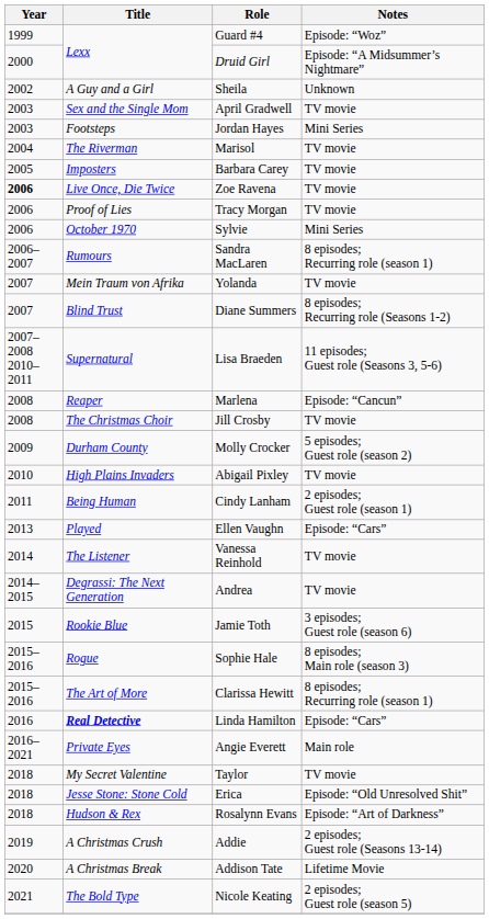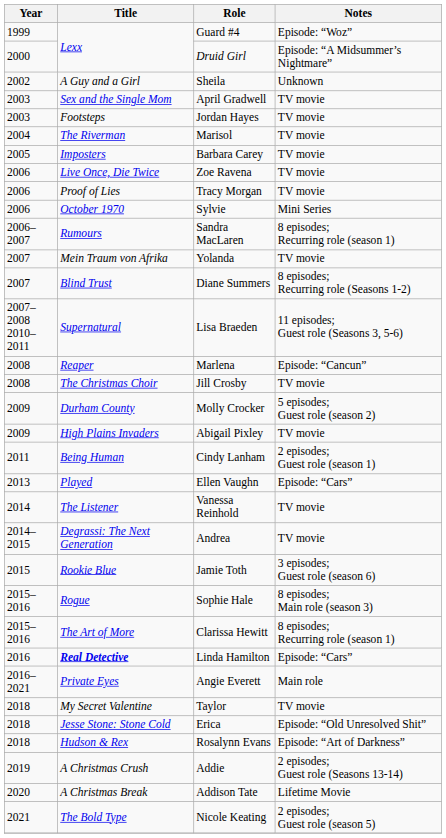 <table class="wikitable sortable">
 <tr>
 <th>Year</th>
 <th>Title</th>
 <th>Role</th>
 <th class="unsortable">Notes</th>
 </tr>
 <tr>
 <td>1999</td>
 <td rowspan=2><em><a href='#'>Lexx</a></em></td>
 <td>Guard #4</td>
 <td>Episode: “Woz”</td>
 </tr>
 <tr>
 <td>2000</td>
 <td><em>Druid Girl</em></td>
 <td>Episode: “A Midsummer’s Nightmare”</td>
 </tr>
 <tr>
 <td>2002</td>
 <td data-sort-value="Guy and a Girl, A"><em>A Guy and a Girl</em></td>
 <td>Sheila</td>
 <td>Unknown</td>
 </tr>
 <tr>
 <td>2003</td>
 <td><em><a href='#'>Sex and the Single Mom</a></em></td>
 <td>April Gradwell</td>
 <td>TV movie</td>
 </tr>
 <tr>
 <td>2003</td>
 <td><em>Footsteps</em></td>
 <td>Jordan Hayes</td>
-<td>Mini Series</td>
+<td>TV movie</td>
 </tr>
 <tr>
 <td>2004</td>
 <td data-sort-value="Riverman, The"><em><a href='#'>The Riverman</a></em></td>
 <td>Marisol</td>
 <td>TV movie</td>
 </tr>
 <tr>
 <td>2005</td>
 <td><em><a href='#'>Imposters</a></em></td>
 <td>Barbara Carey</td>
 <td>TV movie</td>
 </tr>
 <tr>
-<td><strong>2006</strong></td>
+<td>2006</td>
 <td><em><a href='#'>Live Once, Die Twice</a></em></td>
 <td>Zoe Ravena</td>
 <td>TV movie</td>
 </tr>
 <tr>
 <td>2006</td>
 <td><em>Proof of Lies</em></td>
 <td>Tracy Morgan</td>
 <td>TV movie</td>
 </tr>
 <tr>
 <td>2006</td>
 <td><em><a href='#'>October 1970</a></em></td>
 <td>Sylvie</td>
 <td>Mini Series</td>
 </tr>
 <tr>
 <td>2006–2007</td>
 <td><em><a href='#'>Rumours</a></em></td>
 <td>Sandra MacLaren</td>
 <td>8 episodes; <br> Recurring role (season 1)</td>
 </tr>
 <tr>
 <td>2007</td>
 <td><em>Mein Traum von Afrika</em></td>
 <td>Yolanda</td>
 <td>TV movie</td>
 </tr>
 <tr>
 <td>2007</td>
 <td><em><a href='#'>Blind Trust</a></em></td>
 <td>Diane Summers</td>
 <td>8 episodes; <br> Recurring role (Seasons 1-2)</td>
 </tr>
 <tr>
 <td>2007–2008 <br> 2010–2011</td>
 <td><em><a href='#'>Supernatural</a></em></td>
 <td>Lisa Braeden</td>
 <td>11 episodes; <br> Guest role (Seasons 3, 5-6)</td>
 </tr>
 <tr>
 <td>2008</td>
 <td><em><a href='#'>Reaper</a></em></td>
 <td>Marlena</td>
 <td>Episode: “Cancun”</td>
 </tr>
 <tr>
 <td>2008</td>
 <td data-sort-value="Christmas Choir, The"><em><a href='#'>The Christmas Choir</a></em></td>
 <td>Jill Crosby</td>
 <td>TV movie</td>
 </tr>
 <tr>
 <td>2009</td>
 <td><em><a href='#'>Durham County</a></em></td>
 <td>Molly Crocker</td>
 <td>5 episodes; <br> Guest role (season 2)</td>
 </tr>
 <tr>
-<td>2010</td>
+<td>2009</td>
 <td><em><a href='#'>High Plains Invaders</a></em></td>
 <td>Abigail Pixley</td>
 <td>TV movie</td>
 </tr>
 <tr>
 <td>2011</td>
 <td><em><a href='#'>Being Human</a></em></td>
 <td>Cindy Lanham</td>
 <td>2 episodes; <br> Guest role (season 1)</td>
 </tr>
 <tr>
 <td>2013</td>
 <td><em><a href='#'>Played</a></em></td>
 <td>Ellen Vaughn</td>
 <td>Episode: “Cars”</td>
 </tr>
 <tr>
 <td>2014</td>
 <td data-sort-value="Listener, The"><em><a href='#'>The Listener</a></em></td>
 <td>Vanessa Reinhold</td>
 <td>TV movie</td>
 </tr>
 <tr>
 <td>2014–2015</td>
 <td><em><a href='#'>Degrassi: The Next Generation</a></em></td>
 <td>Andrea</td>
 <td>TV movie</td>
 </tr>
 <tr>
 <td>2015</td>
 <td><em><a href='#'>Rookie Blue</a></em></td>
 <td>Jamie Toth</td>
 <td>3 episodes; <br> Guest role (season 6)</td>
 </tr>
 <tr>
 <td>2015–2016</td>
 <td><em><a href='#'>Rogue</a></em></td>
 <td>Sophie Hale</td>
 <td>8 episodes; <br> Main role (season 3)</td>
 </tr>
 <tr>
 <td>2015–2016</td>
 <td data-sort-value="Art of More, The"><em><a href='#'>The Art of More</a></em></td>
 <td>Clarissa Hewitt</td>
 <td>8 episodes; <br> Recurring role (season 1)</td>
 </tr>
 <tr>
 <td>2016</td>
 <td><strong><em><a href='#'>Real Detective</a></em></strong></td>
 <td>Linda Hamilton</td>
 <td>Episode: “Cars”</td>
 </tr>
 <tr>
 <td>2016–2021</td>
 <td><em><a href='#'>Private Eyes</a></em></td>
 <td>Angie Everett</td>
 <td>Main role</td>
 </tr>
 <tr>
 <td>2018</td>
 <td><em>My Secret Valentine</em></td>
 <td>Taylor</td>
 <td>TV movie</td>
 </tr>
 <tr>
 <td>2018</td>
 <td><em><a href='#'>Jesse Stone: Stone Cold</a></em></td>
 <td>Erica</td>
 <td>Episode: “Old Unresolved Shit”</td>
 </tr>
 <tr>
 <td>2018</td>
 <td><em><a href='#'>Hudson & Rex</a></em></td>
 <td>Rosalynn Evans</td>
 <td>Episode: “Art of Darkness”</td>
 </tr>
 <tr>
 <td>2019</td>
 <td data-sort-value="Christmas Crush, A"><em>A Christmas Crush</em></td>
 <td>Addie</td>
 <td>2 episodes; <br> Guest role (Seasons 13-14)</td>
 </tr>
 <tr>
 <td>2020</td>
 <td data-sort-value="Christmas Break, A"><em>A Christmas Break</em></td>
 <td>Addison Tate</td>
 <td>Lifetime Movie</td>
 </tr>
 <tr>
 <td>2021</td>
 <td data-sort-value="Bold Type, The"><em><a href='#'>The Bold Type</a></em></td>
 <td>Nicole Keating</td>
 <td>2 episodes;<br>Guest role (season 5)</td>
 </tr>
 <tr>
 </tr>
 </table>
